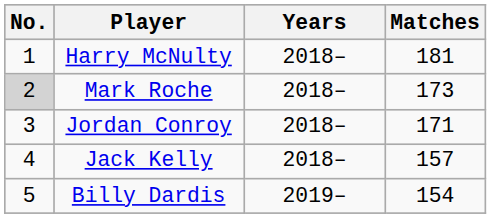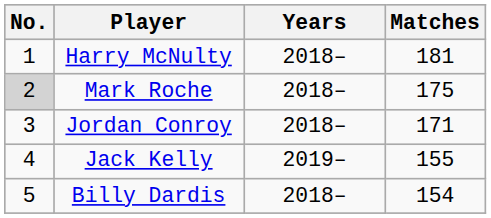 <table class="wikitable" style="text-align: center;">
 <tr>
 <th>No.</th>
 <th width=110>Player</th>
 <th width=80>Years</th>
 <th width=48>Matches</th>
 </tr>
 <tr>
 <td align="center">1</td>
 <td><a href='#'>Harry McNulty</a></td>
 <td>2018–</td>
 <td align="center">181</td>
 </tr>
 <tr>
 <td align="center" style="background: lightgrey;">2</td>
 <td><a href='#'>Mark Roche</a></td>
 <td>2018–</td>
-<td align="center">173</td>
+<td align="center">175</td>
 </tr>
 <tr>
 <td align="center">3</td>
 <td><a href='#'>Jordan Conroy</a></td>
 <td>2018–</td>
 <td align="center">171</td>
 </tr>
 <tr>
 <td align="center">4</td>
 <td><a href='#'>Jack Kelly</a></td>
-<td>2018–</td>
-<td align="center">157</td>
+<td>2019–</td>
+<td align="center">155</td>
 </tr>
 <tr>
 <td align="center">5</td>
 <td><a href='#'>Billy Dardis</a></td>
-<td>2019–</td>
+<td>2018–</td>
 <td>154</td>
 </tr>
 </table>
